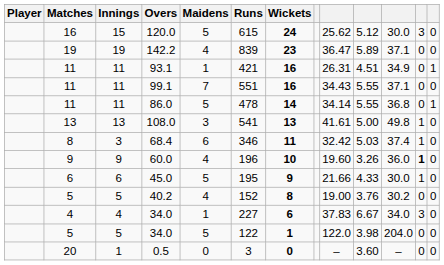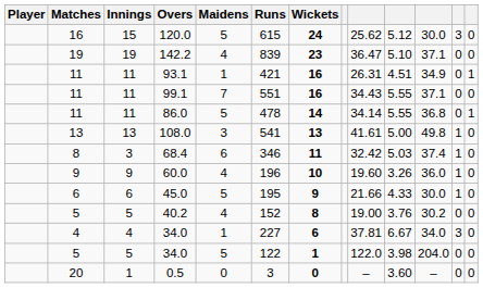 <table class="wikitable sortable" style="text-align:center">
 <tr>
 <th>Player</th>
 <th>Matches</th>
 <th>Innings</th>
 <th>Overs</th>
 <th>Maidens</th>
 <th>Runs</th>
 <th>Wickets</th>
 <th></th>
 <th></th>
 <th></th>
 <th></th>
 <th></th>
 <th></th>
 </tr>
 <tr>
 <td align="left"></td>
 <td>16</td>
 <td>15</td>
 <td>120.0</td>
 <td>5</td>
 <td>615</td>
 <td><strong>24</strong></td>
 <td></td>
 <td>25.62</td>
 <td>5.12</td>
 <td>30.0</td>
 <td>3</td>
 <td>0</td>
 </tr>
 <tr>
 <td align="left"></td>
 <td>19</td>
 <td>19</td>
 <td>142.2</td>
 <td>4</td>
 <td>839</td>
 <td><strong>23</strong></td>
 <td></td>
 <td>36.47</td>
-<td>5.89</td>
+<td>5.10</td>
 <td>37.1</td>
 <td>0</td>
 <td>0</td>
 </tr>
 <tr>
 <td align="left"></td>
 <td>11</td>
 <td>11</td>
 <td>93.1</td>
 <td>1</td>
 <td>421</td>
 <td><strong>16</strong></td>
 <td></td>
 <td>26.31</td>
 <td>4.51</td>
 <td>34.9</td>
 <td>0</td>
 <td>1</td>
 </tr>
 <tr>
 <td align="left"></td>
 <td>11</td>
 <td>11</td>
 <td>99.1</td>
 <td>7</td>
 <td>551</td>
 <td><strong>16</strong></td>
 <td></td>
 <td>34.43</td>
 <td>5.55</td>
 <td>37.1</td>
 <td>0</td>
 <td>0</td>
 </tr>
 <tr>
 <td align="left"></td>
 <td>11</td>
 <td>11</td>
 <td>86.0</td>
 <td>5</td>
 <td>478</td>
 <td><strong>14</strong></td>
 <td></td>
 <td>34.14</td>
 <td>5.55</td>
 <td>36.8</td>
 <td>0</td>
 <td>1</td>
 </tr>
 <tr>
 <td align="left"></td>
 <td>13</td>
 <td>13</td>
 <td>108.0</td>
 <td>3</td>
 <td>541</td>
 <td><strong>13</strong></td>
 <td></td>
 <td>41.61</td>
 <td>5.00</td>
 <td>49.8</td>
 <td>1</td>
 <td>0</td>
 </tr>
 <tr>
 <td align="left"></td>
 <td>8</td>
 <td>3</td>
 <td>68.4</td>
 <td>6</td>
 <td>346</td>
 <td><strong>11</strong></td>
 <td></td>
 <td>32.42</td>
 <td>5.03</td>
 <td>37.4</td>
 <td>1</td>
 <td>0</td>
 </tr>
 <tr>
 <td align="left"></td>
 <td>9</td>
 <td>9</td>
 <td>60.0</td>
 <td>4</td>
 <td>196</td>
 <td><strong>10</strong></td>
 <td></td>
 <td>19.60</td>
 <td>3.26</td>
 <td>36.0</td>
-<td><strong>1</strong></td>
+<td>1</td>
 <td>0</td>
 </tr>
 <tr>
 <td align="left"></td>
 <td>6</td>
 <td>6</td>
 <td>45.0</td>
 <td>5</td>
 <td>195</td>
 <td><strong>9</strong></td>
 <td></td>
 <td>21.66</td>
 <td>4.33</td>
 <td>30.0</td>
 <td>1</td>
 <td>0</td>
 </tr>
 <tr>
 <td align="left"></td>
 <td>5</td>
 <td>5</td>
 <td>40.2</td>
 <td>4</td>
 <td>152</td>
 <td><strong>8</strong></td>
 <td></td>
 <td>19.00</td>
 <td>3.76</td>
 <td>30.2</td>
 <td>0</td>
 <td>0</td>
 </tr>
 <tr>
 <td align="left"></td>
 <td>4</td>
 <td>4</td>
 <td>34.0</td>
 <td>1</td>
 <td>227</td>
 <td><strong>6</strong></td>
 <td></td>
-<td>37.83</td>
+<td>37.81</td>
 <td>6.67</td>
 <td>34.0</td>
 <td>3</td>
 <td>0</td>
 </tr>
 <tr>
 <td align="left"></td>
 <td>5</td>
 <td>5</td>
 <td>34.0</td>
 <td>5</td>
 <td>122</td>
 <td><strong>1</strong></td>
 <td></td>
 <td>122.0</td>
 <td>3.98</td>
 <td>204.0</td>
 <td>0</td>
 <td>0</td>
 </tr>
 <tr>
 <td align="left"></td>
 <td>20</td>
 <td>1</td>
 <td>0.5</td>
 <td>0</td>
 <td>3</td>
 <td><strong>0</strong></td>
 <td></td>
 <td>–</td>
 <td>3.60</td>
 <td>–</td>
 <td>0</td>
 <td>0</td>
 </tr>
 </table>
